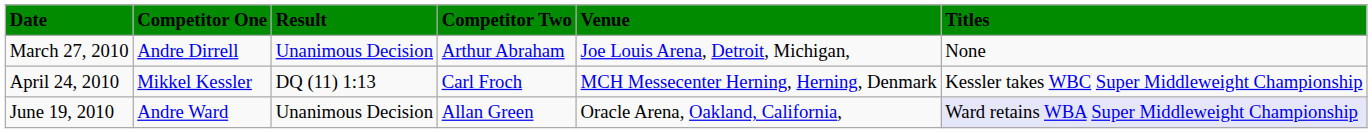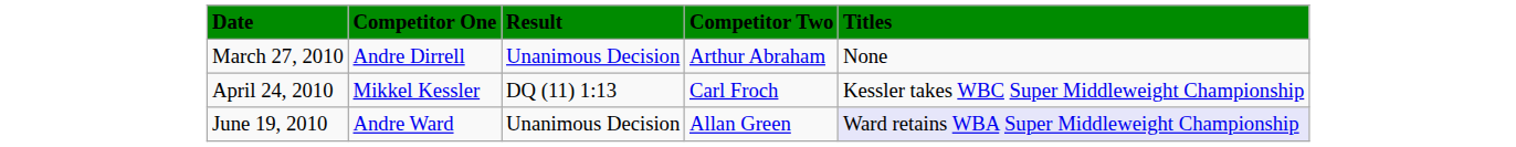 <table class="wikitable" style="margin:0.5em auto; font-size:95%">
 <tr style="background:#008b00;">
 <td><strong>Date</strong></td>
 <td><strong>Competitor One</strong></td>
 <td><strong>Result</strong></td>
 <td><strong>Competitor Two</strong></td>
-<td><strong>Venue</strong></td>
 <td><strong>Titles</strong></td>
 </tr>
 <tr>
 <td>March 27, 2010</td>
 <td><a href='#'>Andre Dirrell</a></td>
 <td><a href='#'>Unanimous Decision</a></td>
 <td><a href='#'>Arthur Abraham</a></td>
-<td><a href='#'>Joe Louis Arena</a>, <a href='#'>Detroit</a>, Michigan, </td>
 <td>None</td>
 </tr>
 <tr>
 <td>April 24, 2010</td>
 <td><a href='#'>Mikkel Kessler</a></td>
 <td> DQ (11) 1:13</td>
 <td><a href='#'>Carl Froch</a></td>
-<td><a href='#'>MCH Messecenter Herning</a>, <a href='#'>Herning</a>,  Denmark</td>
 <td>Kessler takes <a href='#'>WBC</a> <a href='#'>Super Middleweight Championship</a></td>
 </tr>
 <tr>
 <td>June 19, 2010</td>
 <td><a href='#'>Andre Ward</a></td>
 <td>Unanimous Decision</td>
 <td><a href='#'>Allan Green</a></td>
-<td>Oracle Arena, <a href='#'>Oakland, California</a>, </td>
 <td style="background: lavender;">Ward retains <a href='#'>WBA</a> <a href='#'>Super Middleweight Championship</a></td>
 </tr>
 </table>
